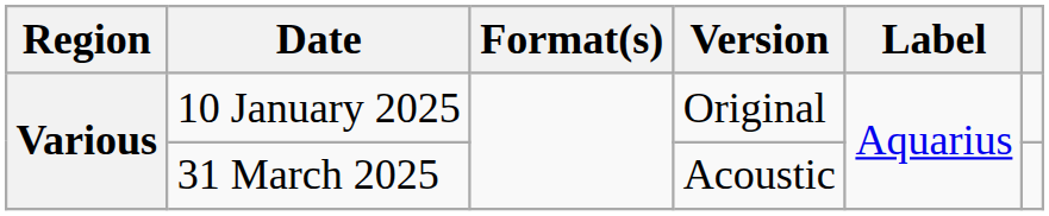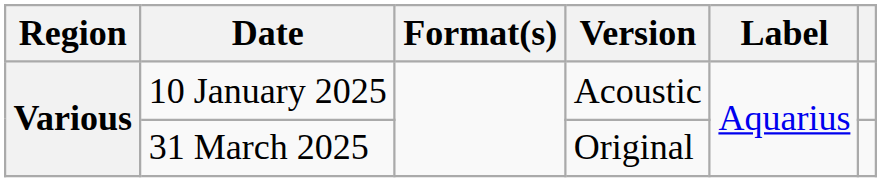 <table class="wikitable plainrowheaders">
 <tr>
 <th scope="col">Region</th>
 <th scope="col">Date</th>
 <th scope="col">Format(s)</th>
 <th scope="col">Version</th>
 <th scope="col">Label</th>
 <th scope="col"></th>
 </tr>
 <tr>
 <th scope="row" rowspan="2">Various</th>
 <td>10 January 2025</td>
 <td rowspan="2"></td>
-<td>Original</td>
+<td>Acoustic</td>
 <td rowspan="2"><a href='#'>Aquarius</a></td>
 <td></td>
 </tr>
 <tr>
 <td>31 March 2025</td>
-<td>Acoustic</td>
+<td>Original</td>
 <td></td>
 </tr>
 </table>
